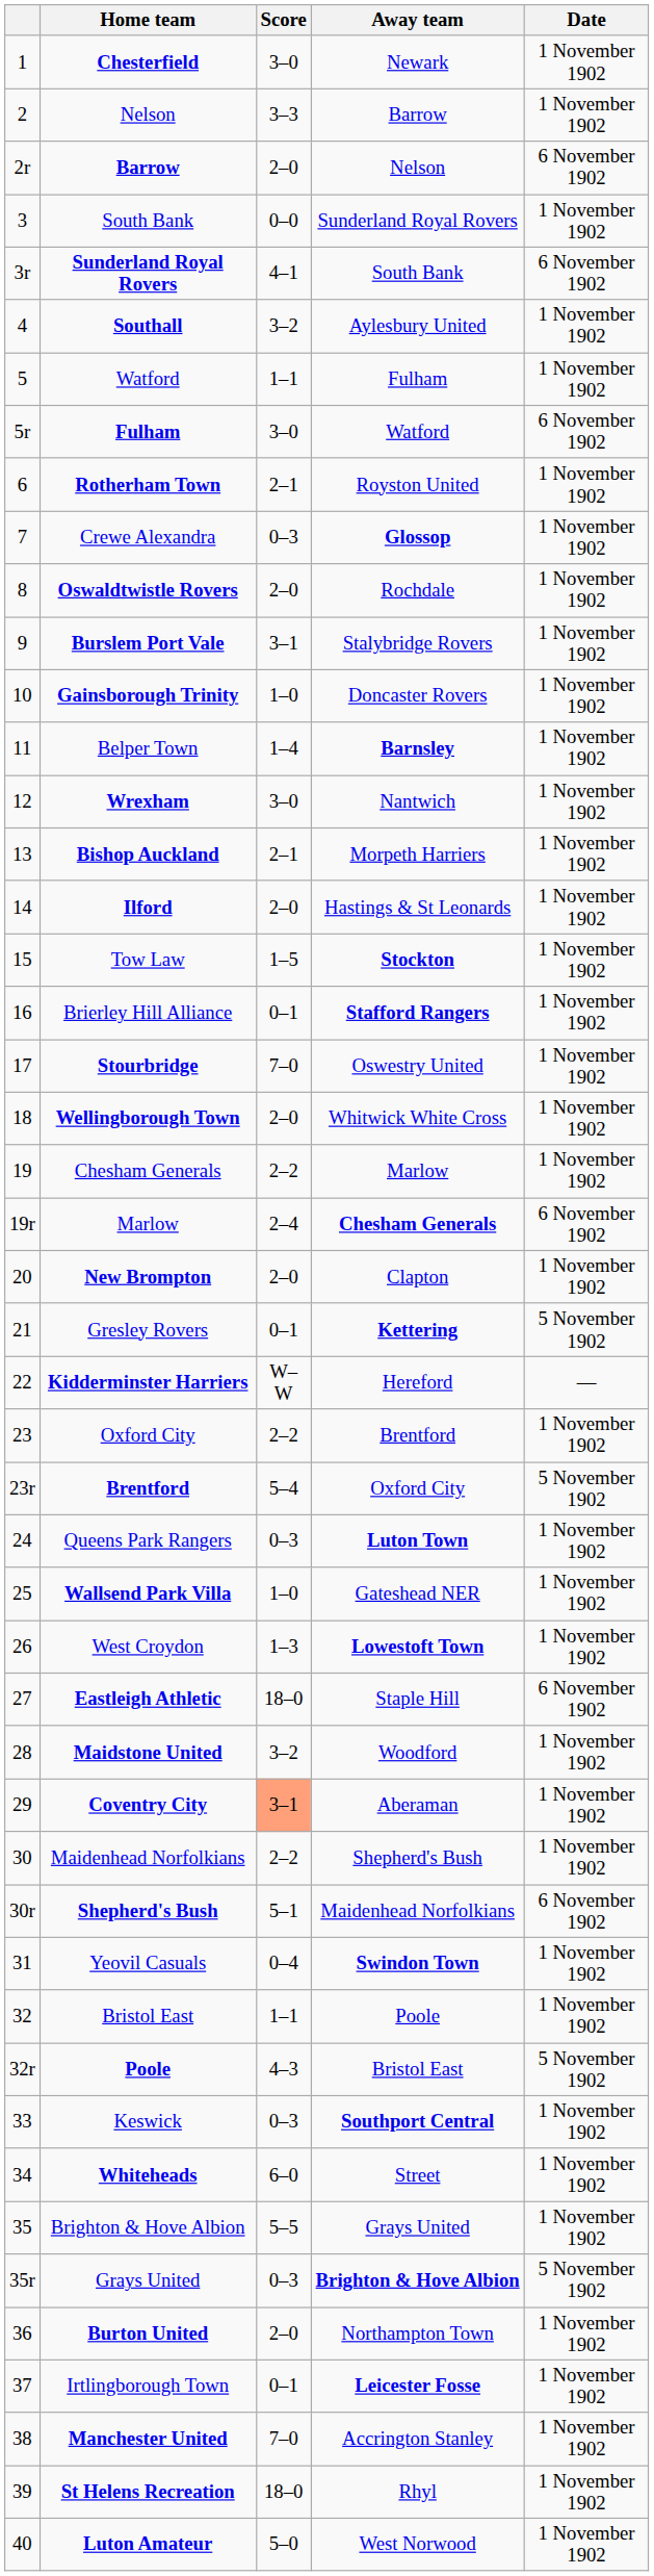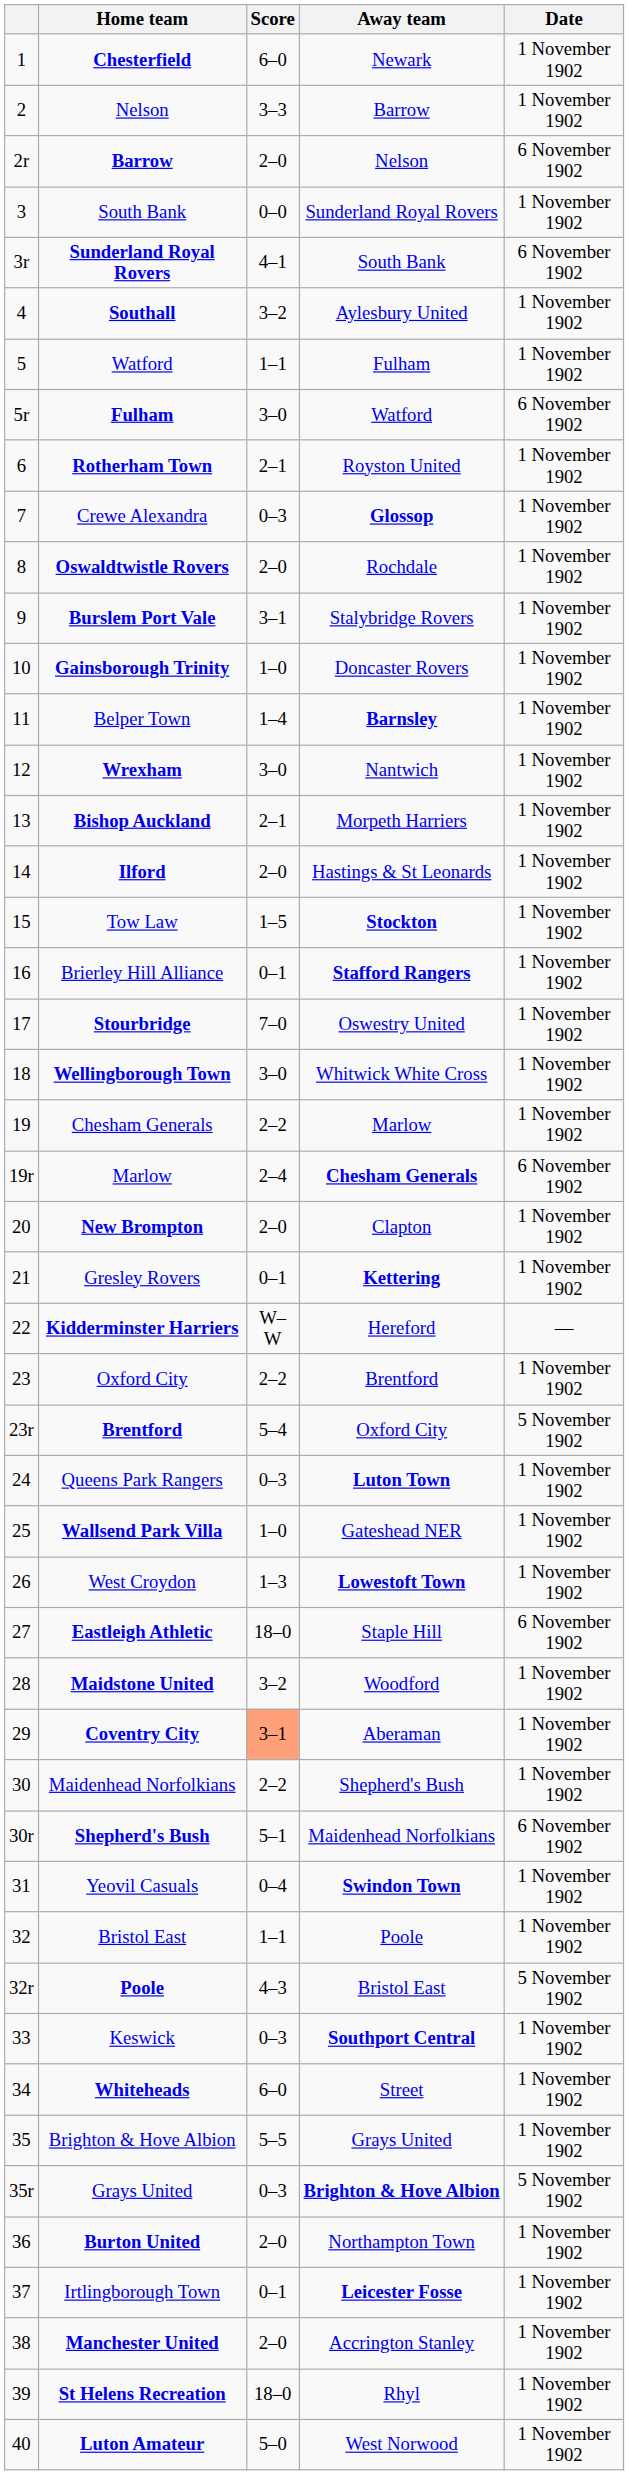 <table class="wikitable" style="text-align:center; width:60%">
 <tr>
 <th style="width:3%"></th>
 <th style="width:35%">Home team</th>
 <th style="width:7%">Score</th>
 <th style="width:35%">Away team</th>
 <th style="width:20%">Date</th>
 </tr>
 <tr>
 <td>1</td>
 <td><strong><a href='#'>Chesterfield</a></strong></td>
-<td>3–0</td>
+<td>6–0</td>
 <td><a href='#'>Newark</a></td>
 <td>1 November 1902</td>
 </tr>
 <tr>
 <td>2</td>
 <td><a href='#'>Nelson</a></td>
 <td>3–3</td>
 <td><a href='#'>Barrow</a></td>
 <td>1 November 1902</td>
 </tr>
 <tr>
 <td>2r</td>
 <td><strong><a href='#'>Barrow</a></strong></td>
 <td>2–0</td>
 <td><a href='#'>Nelson</a></td>
 <td>6 November 1902</td>
 </tr>
 <tr>
 <td>3</td>
 <td><a href='#'>South Bank</a></td>
 <td>0–0</td>
 <td><a href='#'>Sunderland Royal Rovers</a></td>
 <td>1 November 1902</td>
 </tr>
 <tr>
 <td>3r</td>
 <td><strong><a href='#'>Sunderland Royal Rovers</a></strong></td>
 <td>4–1</td>
 <td><a href='#'>South Bank</a></td>
 <td>6 November 1902</td>
 </tr>
 <tr>
 <td>4</td>
 <td><strong><a href='#'>Southall</a></strong></td>
 <td>3–2</td>
 <td><a href='#'>Aylesbury United</a></td>
 <td>1 November 1902</td>
 </tr>
 <tr>
 <td>5</td>
 <td><a href='#'>Watford</a></td>
 <td>1–1</td>
 <td><a href='#'>Fulham</a></td>
 <td>1 November 1902</td>
 </tr>
 <tr>
 <td>5r</td>
 <td><strong><a href='#'>Fulham</a></strong></td>
 <td>3–0</td>
 <td><a href='#'>Watford</a></td>
 <td>6 November 1902</td>
 </tr>
 <tr>
 <td>6</td>
 <td><strong><a href='#'>Rotherham Town</a></strong></td>
 <td>2–1</td>
 <td><a href='#'>Royston United</a></td>
 <td>1 November 1902</td>
 </tr>
 <tr>
 <td>7</td>
 <td><a href='#'>Crewe Alexandra</a></td>
 <td>0–3</td>
 <td><strong><a href='#'>Glossop</a></strong></td>
 <td>1 November 1902</td>
 </tr>
 <tr>
 <td>8</td>
 <td><strong><a href='#'>Oswaldtwistle Rovers</a></strong></td>
 <td>2–0</td>
 <td><a href='#'>Rochdale</a></td>
 <td>1 November 1902</td>
 </tr>
 <tr>
 <td>9</td>
 <td><strong><a href='#'>Burslem Port Vale</a></strong></td>
 <td>3–1</td>
 <td><a href='#'>Stalybridge Rovers</a></td>
 <td>1 November 1902</td>
 </tr>
 <tr>
 <td>10</td>
 <td><strong><a href='#'>Gainsborough Trinity</a></strong></td>
 <td>1–0</td>
 <td><a href='#'>Doncaster Rovers</a></td>
 <td>1 November 1902</td>
 </tr>
 <tr>
 <td>11</td>
 <td><a href='#'>Belper Town</a></td>
 <td>1–4</td>
 <td><strong><a href='#'>Barnsley</a></strong></td>
 <td>1 November 1902</td>
 </tr>
 <tr>
 <td>12</td>
 <td><strong><a href='#'>Wrexham</a></strong></td>
 <td>3–0</td>
 <td><a href='#'>Nantwich</a></td>
 <td>1 November 1902</td>
 </tr>
 <tr>
 <td>13</td>
 <td><strong><a href='#'>Bishop Auckland</a></strong></td>
 <td>2–1</td>
 <td><a href='#'>Morpeth Harriers</a></td>
 <td>1 November 1902</td>
 </tr>
 <tr>
 <td>14</td>
 <td><strong><a href='#'>Ilford</a></strong></td>
 <td>2–0</td>
 <td><a href='#'>Hastings & St Leonards</a></td>
 <td>1 November 1902</td>
 </tr>
 <tr>
 <td>15</td>
 <td><a href='#'>Tow Law</a></td>
 <td>1–5</td>
 <td><strong><a href='#'>Stockton</a></strong></td>
 <td>1 November 1902</td>
 </tr>
 <tr>
 <td>16</td>
 <td><a href='#'>Brierley Hill Alliance</a></td>
 <td>0–1</td>
 <td><strong><a href='#'>Stafford Rangers</a></strong></td>
 <td>1 November 1902</td>
 </tr>
 <tr>
 <td>17</td>
 <td><strong><a href='#'>Stourbridge</a></strong></td>
 <td>7–0</td>
 <td><a href='#'>Oswestry United</a></td>
 <td>1 November 1902</td>
 </tr>
 <tr>
 <td>18</td>
 <td><strong><a href='#'>Wellingborough Town</a></strong></td>
-<td>2–0</td>
+<td>3–0</td>
 <td><a href='#'>Whitwick White Cross</a></td>
 <td>1 November 1902</td>
 </tr>
 <tr>
 <td>19</td>
 <td><a href='#'>Chesham Generals</a></td>
 <td>2–2</td>
 <td><a href='#'>Marlow</a></td>
 <td>1 November 1902</td>
 </tr>
 <tr>
 <td>19r</td>
 <td><a href='#'>Marlow</a></td>
 <td>2–4</td>
 <td><strong><a href='#'>Chesham Generals</a></strong></td>
 <td>6 November 1902</td>
 </tr>
 <tr>
 <td>20</td>
 <td><strong><a href='#'>New Brompton</a></strong></td>
 <td>2–0</td>
 <td><a href='#'>Clapton</a></td>
 <td>1 November 1902</td>
 </tr>
 <tr>
 <td>21</td>
 <td><a href='#'>Gresley Rovers</a></td>
 <td>0–1</td>
 <td><strong><a href='#'>Kettering</a></strong></td>
-<td>5 November 1902</td>
+<td>1 November 1902</td>
 </tr>
 <tr>
 <td>22</td>
 <td><strong><a href='#'>Kidderminster Harriers</a></strong></td>
 <td>W–W</td>
 <td><a href='#'>Hereford</a></td>
 <td>—</td>
 </tr>
 <tr>
 <td>23</td>
 <td><a href='#'>Oxford City</a></td>
 <td>2–2</td>
 <td><a href='#'>Brentford</a></td>
 <td>1 November 1902</td>
 </tr>
 <tr>
 <td>23r</td>
 <td><strong><a href='#'>Brentford</a></strong></td>
 <td>5–4</td>
 <td><a href='#'>Oxford City</a></td>
 <td>5 November 1902</td>
 </tr>
 <tr>
 <td>24</td>
 <td><a href='#'>Queens Park Rangers</a></td>
 <td>0–3</td>
 <td><strong><a href='#'>Luton Town</a></strong></td>
 <td>1 November 1902</td>
 </tr>
 <tr>
 <td>25</td>
 <td><strong><a href='#'>Wallsend Park Villa</a></strong></td>
 <td>1–0</td>
 <td><a href='#'>Gateshead NER</a></td>
 <td>1 November 1902</td>
 </tr>
 <tr>
 <td>26</td>
 <td><a href='#'>West Croydon</a></td>
 <td>1–3</td>
 <td><strong><a href='#'>Lowestoft Town</a></strong></td>
 <td>1 November 1902</td>
 </tr>
 <tr>
 <td>27</td>
 <td><strong><a href='#'>Eastleigh Athletic</a></strong></td>
 <td>18–0</td>
 <td><a href='#'>Staple Hill</a></td>
 <td>6 November 1902</td>
 </tr>
 <tr>
 <td>28</td>
 <td><strong><a href='#'>Maidstone United</a></strong></td>
 <td>3–2</td>
 <td><a href='#'>Woodford</a></td>
 <td>1 November 1902</td>
 </tr>
 <tr>
 <td>29</td>
 <td><strong><a href='#'>Coventry City</a></strong></td>
 <td style="background: lightsalmon;">3–1</td>
 <td><a href='#'>Aberaman</a></td>
 <td>1 November 1902</td>
 </tr>
 <tr>
 <td>30</td>
 <td><a href='#'>Maidenhead Norfolkians</a></td>
 <td>2–2</td>
 <td><a href='#'>Shepherd's Bush</a></td>
 <td>1 November 1902</td>
 </tr>
 <tr>
 <td>30r</td>
 <td><strong><a href='#'>Shepherd's Bush</a></strong></td>
 <td>5–1</td>
 <td><a href='#'>Maidenhead Norfolkians</a></td>
 <td>6 November 1902</td>
 </tr>
 <tr>
 <td>31</td>
 <td><a href='#'>Yeovil Casuals</a></td>
 <td>0–4</td>
 <td><strong><a href='#'>Swindon Town</a></strong></td>
 <td>1 November 1902</td>
 </tr>
 <tr>
 <td>32</td>
 <td><a href='#'>Bristol East</a></td>
 <td>1–1</td>
 <td><a href='#'>Poole</a></td>
 <td>1 November 1902</td>
 </tr>
 <tr>
 <td>32r</td>
 <td><strong><a href='#'>Poole</a></strong></td>
 <td>4–3</td>
 <td><a href='#'>Bristol East</a></td>
 <td>5 November 1902</td>
 </tr>
 <tr>
 <td>33</td>
 <td><a href='#'>Keswick</a></td>
 <td>0–3</td>
 <td><strong><a href='#'>Southport Central</a></strong></td>
 <td>1 November 1902</td>
 </tr>
 <tr>
 <td>34</td>
 <td><strong><a href='#'>Whiteheads</a></strong></td>
 <td>6–0</td>
 <td><a href='#'>Street</a></td>
 <td>1 November 1902</td>
 </tr>
 <tr>
 <td>35</td>
 <td><a href='#'>Brighton & Hove Albion</a></td>
 <td>5–5</td>
 <td><a href='#'>Grays United</a></td>
 <td>1 November 1902</td>
 </tr>
 <tr>
 <td>35r</td>
 <td><a href='#'>Grays United</a></td>
 <td>0–3</td>
 <td><strong><a href='#'>Brighton & Hove Albion</a></strong></td>
 <td>5 November 1902</td>
 </tr>
 <tr>
 <td>36</td>
 <td><strong><a href='#'>Burton United</a></strong></td>
 <td>2–0</td>
 <td><a href='#'>Northampton Town</a></td>
 <td>1 November 1902</td>
 </tr>
 <tr>
 <td>37</td>
 <td><a href='#'>Irtlingborough Town</a></td>
 <td>0–1</td>
 <td><strong><a href='#'>Leicester Fosse</a></strong></td>
 <td>1 November 1902</td>
 </tr>
 <tr>
 <td>38</td>
 <td><strong><a href='#'>Manchester United</a></strong></td>
-<td>7–0</td>
+<td>2–0</td>
 <td><a href='#'>Accrington Stanley</a></td>
 <td>1 November 1902</td>
 </tr>
 <tr>
 <td>39</td>
 <td><strong><a href='#'>St Helens Recreation</a></strong></td>
 <td>18–0</td>
 <td><a href='#'>Rhyl</a></td>
 <td>1 November 1902</td>
 </tr>
 <tr>
 <td>40</td>
 <td><strong><a href='#'>Luton Amateur</a></strong></td>
 <td>5–0</td>
 <td><a href='#'>West Norwood</a></td>
 <td>1 November 1902</td>
 </tr>
 </table>
